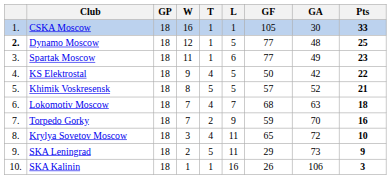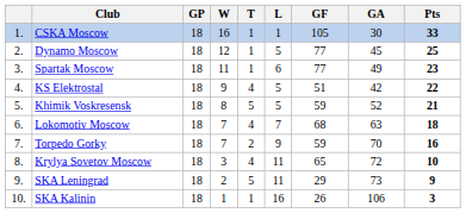 <table class="wikitable">
 <tr>
 <th width="30"></th>
 <th width="200">Club</th>
 <th width="30">GP</th>
 <th width="30">W</th>
 <th width="30">T</th>
 <th width="30">L</th>
 <th width="70">GF</th>
 <th width="70">GA</th>
 <th width="70">Pts</th>
 </tr>
 <tr bgcolor="#BCD2EE" align="center">
 <td>1.</td>
 <td align="left"><a href='#'>CSKA Moscow</a></td>
 <td>18</td>
 <td>16</td>
 <td>1</td>
 <td>1</td>
 <td>105</td>
 <td>30</td>
 <td><strong>33</strong></td>
 </tr>
 <tr bgcolor="#FFFFFF" align="center">
-<td><strong>2.</strong></td>
+<td>2.</td>
 <td align="left"><a href='#'>Dynamo Moscow</a></td>
 <td>18</td>
 <td>12</td>
 <td>1</td>
 <td>5</td>
 <td>77</td>
-<td>48</td>
+<td>45</td>
 <td><strong>25</strong></td>
 </tr>
 <tr bgcolor="#FFFFFF" align="center">
 <td>3.</td>
 <td align="left"><a href='#'>Spartak Moscow</a></td>
 <td>18</td>
 <td>11</td>
 <td>1</td>
 <td>6</td>
 <td>77</td>
 <td>49</td>
 <td><strong>23</strong></td>
 </tr>
 <tr bgcolor="#FFFFFF" align="center">
 <td>4.</td>
 <td align="left"><a href='#'>KS Elektrostal</a></td>
 <td>18</td>
 <td>9</td>
 <td>4</td>
 <td>5</td>
-<td>50</td>
+<td>51</td>
 <td>42</td>
 <td><strong>22</strong></td>
 </tr>
 <tr bgcolor="#FFFFFF" align="center">
 <td>5.</td>
 <td align="left"><a href='#'>Khimik Voskresensk</a></td>
 <td>18</td>
 <td>8</td>
 <td>5</td>
 <td>5</td>
-<td>57</td>
+<td>59</td>
 <td>52</td>
 <td><strong>21</strong></td>
 </tr>
 <tr bgcolor="#FFFFFF" align="center">
 <td>6.</td>
 <td align="left"><a href='#'>Lokomotiv Moscow</a></td>
 <td>18</td>
 <td>7</td>
 <td>4</td>
 <td>7</td>
 <td>68</td>
 <td>63</td>
 <td><strong>18</strong></td>
 </tr>
 <tr bgcolor="#FFFFFF" align="center">
 <td>7.</td>
 <td align="left"><a href='#'>Torpedo Gorky</a></td>
 <td>18</td>
 <td>7</td>
 <td>2</td>
 <td>9</td>
 <td>59</td>
 <td>70</td>
 <td><strong>16</strong></td>
 </tr>
 <tr bgcolor="#FFFFFF" align="center">
 <td>8.</td>
 <td align="left"><a href='#'>Krylya Sovetov Moscow</a></td>
 <td>18</td>
 <td>3</td>
 <td>4</td>
 <td>11</td>
 <td>65</td>
 <td>72</td>
 <td><strong>10</strong></td>
 </tr>
 <tr bgcolor="#FFFFFF" align="center">
 <td>9.</td>
 <td align="left"><a href='#'>SKA Leningrad</a></td>
 <td>18</td>
 <td>2</td>
 <td>5</td>
 <td>11</td>
 <td>29</td>
 <td>73</td>
 <td><strong>9</strong></td>
 </tr>
 <tr bgcolor="#FFFFFF" align="center">
 <td>10.</td>
 <td align="left"><a href='#'>SKA Kalinin</a></td>
 <td>18</td>
 <td>1</td>
 <td>1</td>
 <td>16</td>
 <td>26</td>
 <td>106</td>
 <td><strong>3</strong></td>
 </tr>
 </table>
